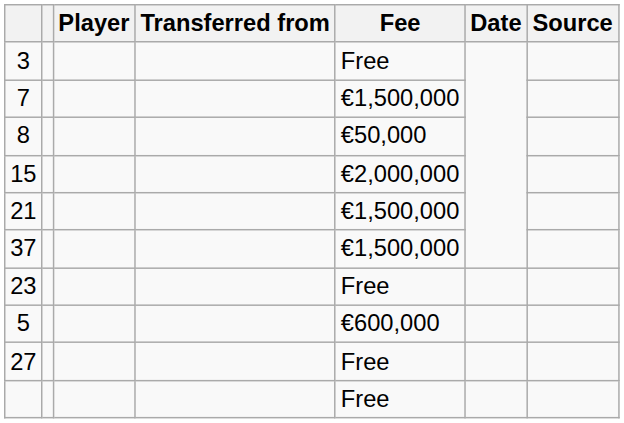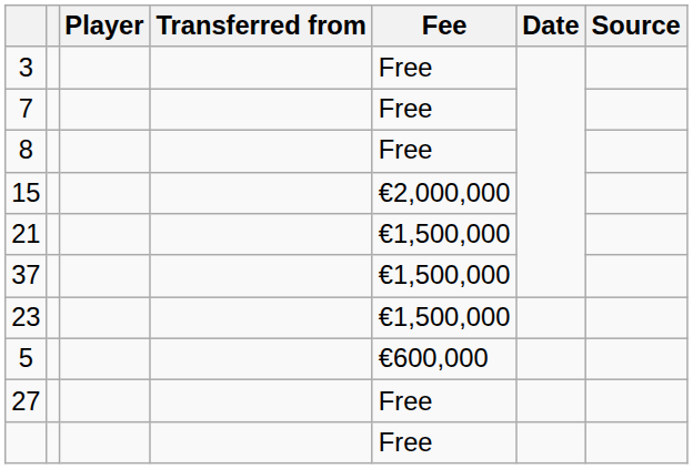 <table class="wikitable plainrowheaders sortable">
 <tr>
 <th></th>
 <th></th>
 <th scope=col>Player</th>
 <th>Transferred from</th>
 <th !scope=col; style="width: 65px;">Fee</th>
 <th scope=col>Date</th>
 <th scope=col>Source</th>
 </tr>
 <tr>
 <td align=center>3</td>
 <td align=center></td>
 <td></td>
 <td></td>
 <td>Free</td>
 <td rowspan=6></td>
 <td></td>
 </tr>
 <tr>
 <td align=center>7</td>
 <td align=center></td>
 <td></td>
 <td></td>
-<td>€1,500,000</td>
+<td>Free</td>
 <td></td>
 </tr>
 <tr>
 <td align=center>8</td>
 <td align=center></td>
 <td></td>
 <td></td>
-<td>€50,000</td>
+<td>Free</td>
 <td></td>
 </tr>
 <tr>
 <td align=center>15</td>
 <td align=center></td>
 <td></td>
 <td></td>
 <td>€2,000,000</td>
 <td></td>
 </tr>
 <tr>
 <td align=center>21</td>
 <td align=center></td>
 <td></td>
 <td></td>
 <td>€1,500,000</td>
 <td></td>
 </tr>
 <tr>
 <td align=center>37</td>
 <td align=center></td>
 <td></td>
 <td></td>
 <td>€1,500,000</td>
 <td></td>
 </tr>
 <tr>
 <td align=center>23</td>
 <td align=center></td>
 <td></td>
 <td></td>
-<td>Free</td>
+<td>€1,500,000</td>
 <td></td>
 <td></td>
 </tr>
 <tr>
 <td align=center>5</td>
 <td align=center></td>
 <td></td>
 <td></td>
 <td>€600,000</td>
 <td></td>
 <td></td>
 </tr>
 <tr>
 <td align=center>27</td>
 <td align=center></td>
 <td></td>
 <td></td>
 <td>Free</td>
 <td></td>
 <td></td>
 </tr>
 <tr>
 <td align=center></td>
 <td align=center></td>
 <td></td>
 <td></td>
 <td>Free</td>
 <td></td>
 <td></td>
 </tr>
 </table>
